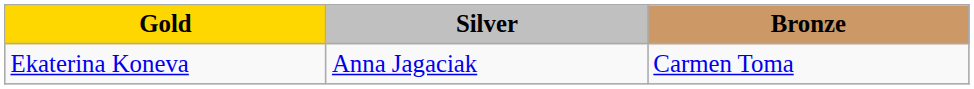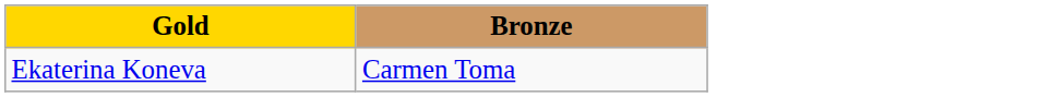 <table class="wikitable" style="text-align:left">
 <tr align="center">
 <td width=200 bgcolor=gold><strong>Gold</strong></td>
-<td width=200 bgcolor=silver><strong>Silver</strong></td>
 <td width=200 bgcolor=CC9966><strong>Bronze</strong></td>
 </tr>
 <tr>
 <td><a href='#'>Ekaterina Koneva</a><br><em></em></td>
-<td><a href='#'>Anna Jagaciak</a><br><em></em></td>
 <td><a href='#'>Carmen Toma</a><br><em></em></td>
 </tr>
 </table>
